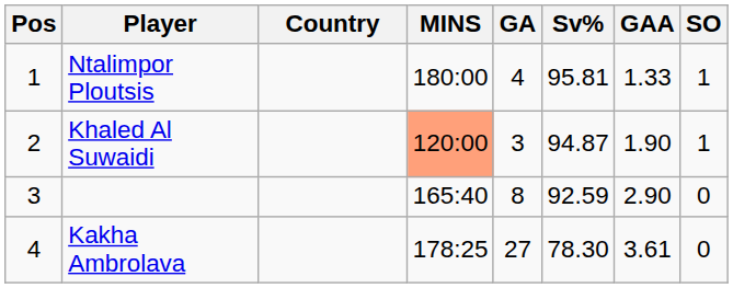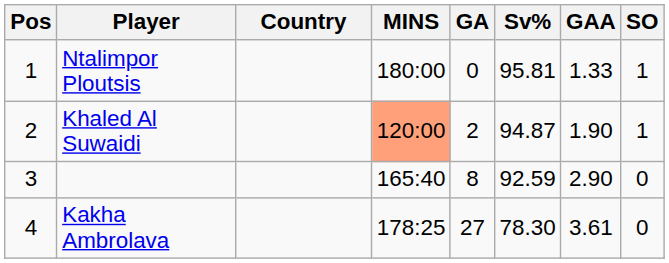 <table class="wikitable sortable" style="text-align: center;">
 <tr>
 <th width=30>Pos</th>
 <th width=120>Player</th>
 <th width=90>Country</th>
 <th width=20>MINS</th>
 <th width=20>GA</th>
 <th width=20>Sv%</th>
 <th width=20>GAA</th>
 <th width=20>SO</th>
 </tr>
 <tr>
 <td>1</td>
 <td align=left><a href='#'>Ntalimpor Ploutsis</a></td>
 <td align=left></td>
 <td>180:00</td>
-<td>4</td>
+<td>0</td>
 <td>95.81</td>
 <td>1.33</td>
 <td>1</td>
 </tr>
 <tr>
 <td>2</td>
 <td align=left><a href='#'>Khaled Al Suwaidi</a></td>
 <td align=left></td>
 <td style="background: lightsalmon;">120:00</td>
-<td>3</td>
+<td>2</td>
 <td>94.87</td>
 <td>1.90</td>
 <td>1</td>
 </tr>
 <tr>
 <td>3</td>
 <td align=left></td>
 <td align=left></td>
 <td>165:40</td>
 <td>8</td>
 <td>92.59</td>
 <td>2.90</td>
 <td>0</td>
 </tr>
 <tr>
 <td>4</td>
 <td align=left><a href='#'>Kakha Ambrolava</a></td>
 <td align=left></td>
 <td>178:25</td>
 <td>27</td>
 <td>78.30</td>
 <td>3.61</td>
 <td>0</td>
 </tr>
 </table>
